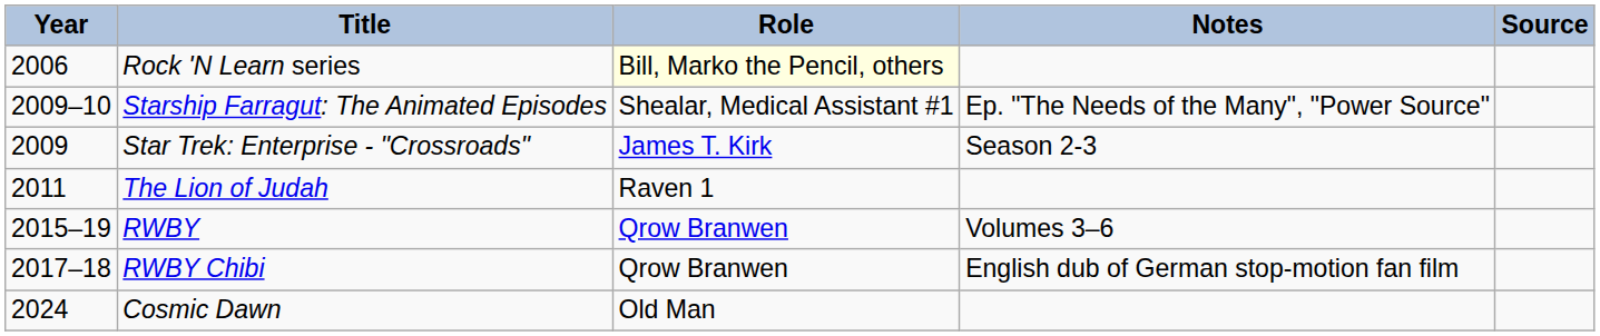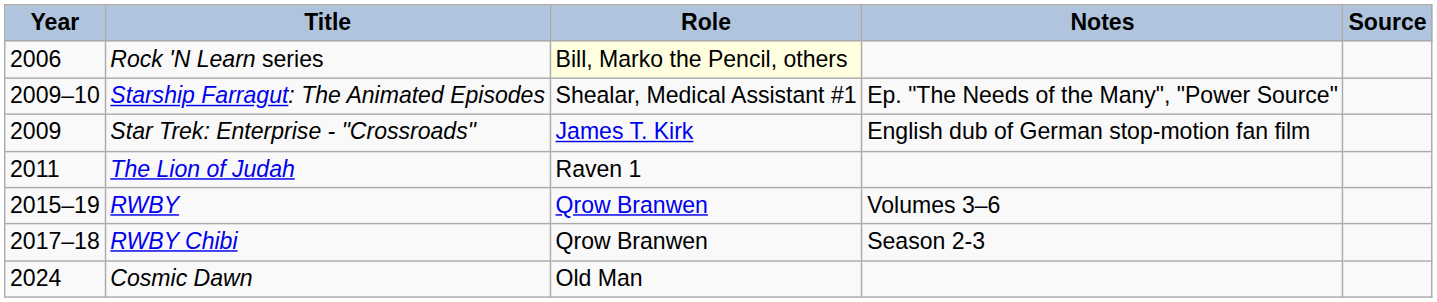 <table class="wikitable sortable plainrowheaders" style="width=100%;">
 <tr>
 <th style="background:#b0c4de;">Year</th>
 <th style="background:#b0c4de;">Title</th>
 <th style="background:#b0c4de;">Role</th>
 <th style="background:#b0c4de;">Notes</th>
 <th style="background:#b0c4de;">Source</th>
 </tr>
 <tr>
 <td>2006</td>
 <td><em>Rock 'N Learn</em> series</td>
 <td style="background: lightyellow;">Bill, Marko the Pencil, others</td>
 <td></td>
 <td></td>
 </tr>
 <tr>
 <td>2009–10</td>
 <td><em><a href='#'>Starship Farragut</a>: The Animated Episodes</em></td>
 <td>Shealar, Medical Assistant #1</td>
 <td>Ep. "The Needs of the Many", "Power Source"</td>
 <td></td>
 </tr>
 <tr>
 <td>2009</td>
 <td><em>Star Trek: Enterprise - "Crossroads"</em></td>
 <td><a href='#'>James T. Kirk</a></td>
-<td>Season 2-3</td>
+<td>English dub of German stop-motion fan film</td>
 <td></td>
 </tr>
 <tr>
 <td>2011</td>
 <td><em><a href='#'>The Lion of Judah</a></em></td>
 <td>Raven 1</td>
 <td></td>
 <td></td>
 </tr>
 <tr>
 <td>2015–19</td>
 <td><em><a href='#'>RWBY</a></em></td>
 <td><a href='#'>Qrow Branwen</a></td>
 <td>Volumes 3–6</td>
 <td></td>
 </tr>
 <tr>
 <td>2017–18</td>
 <td><em><a href='#'>RWBY Chibi</a></em></td>
 <td>Qrow Branwen</td>
-<td>English dub of German stop-motion fan film</td>
+<td>Season 2-3</td>
 <td></td>
 </tr>
 <tr>
 <td>2024</td>
 <td><em>Cosmic Dawn</em></td>
 <td>Old Man</td>
 <td></td>
 <td></td>
 </tr>
 </table>
